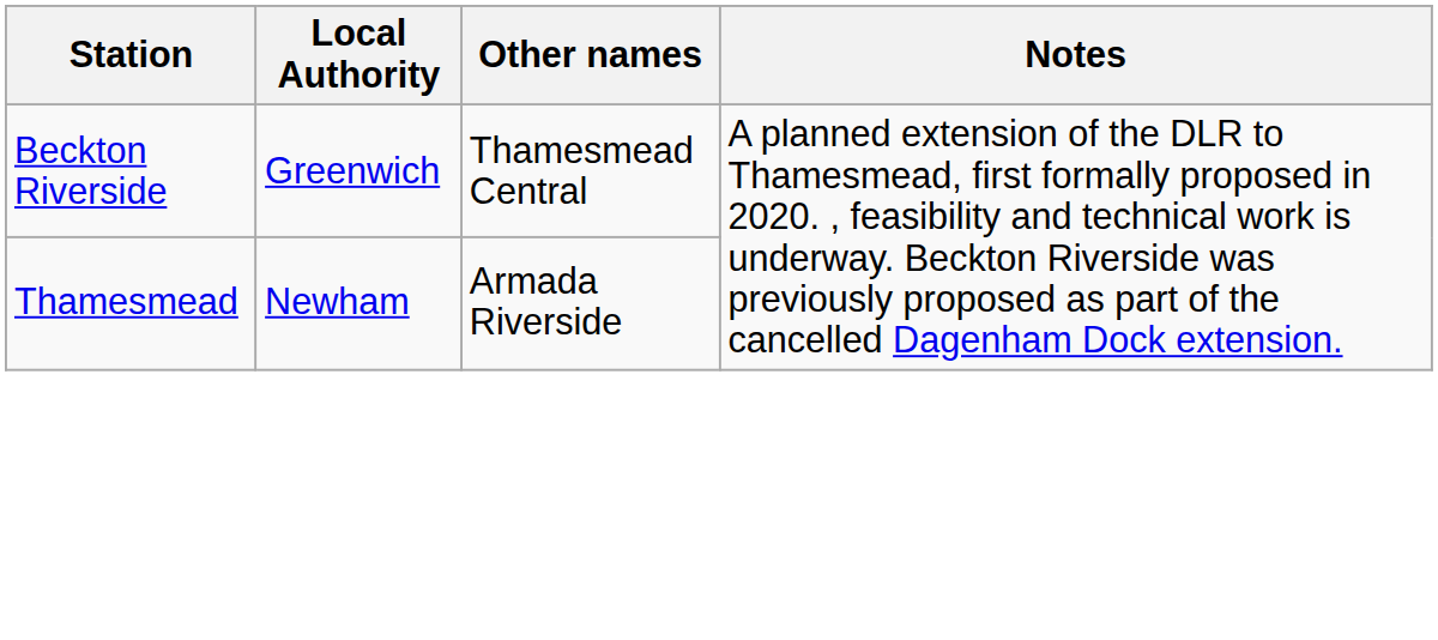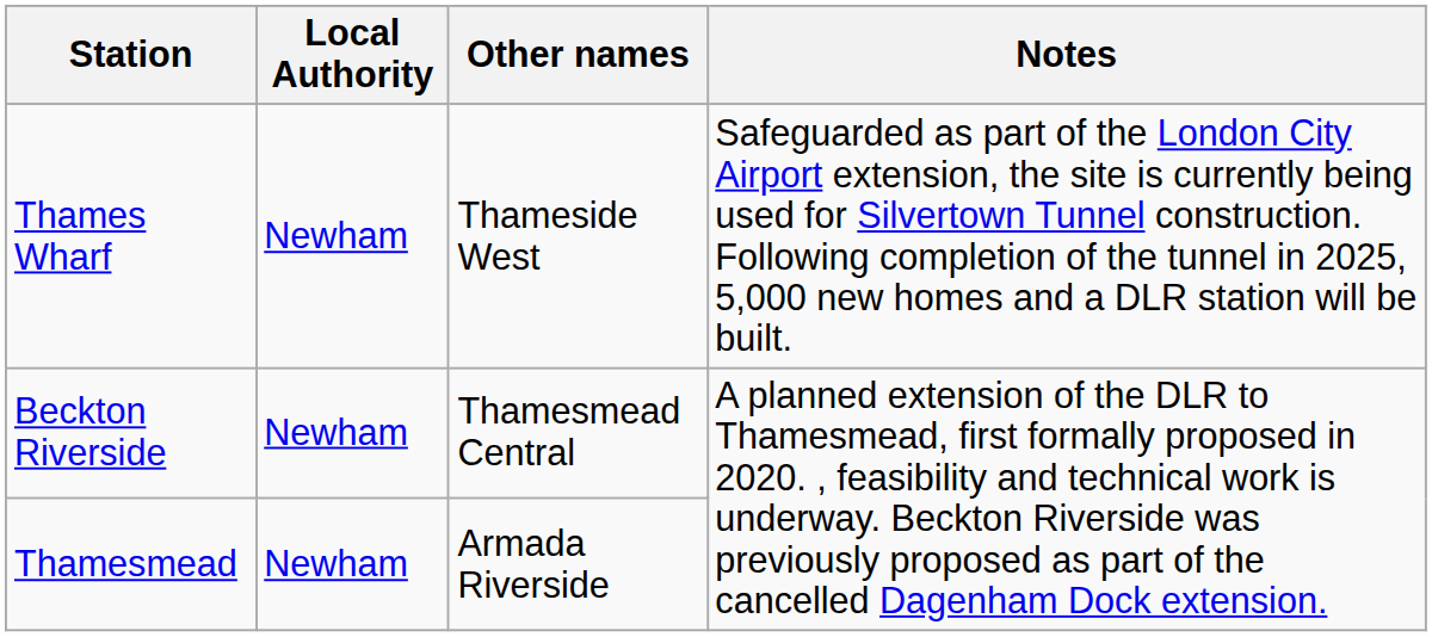 <table class="wikitable" width="100%">
 <tr>
 <th>Station</th>
 <th>Local Authority</th>
 <th>Other names</th>
 <th>Notes</th>
 </tr>
 <tr>
+<td><a href='#'>Thames Wharf</a></td>
+<td><a href='#'>Newham</a></td>
+<td>Thameside West</td>
+<td>Safeguarded as part of the <a href='#'>London City Airport</a> extension, the site is currently being used for <a href='#'>Silvertown Tunnel</a> construction. Following completion of the tunnel in 2025, 5,000 new homes and a DLR station will be built.</td>
+</tr>
+<tr>
 <td><a href='#'>Beckton Riverside</a></td>
-<td><a href='#'>Greenwich</a></td>
+<td><a href='#'>Newham</a></td>
 <td>Thamesmead Central</td>
 <td rowspan="2">A planned extension of the DLR to Thamesmead, first formally proposed in 2020. , feasibility and technical work is underway. Beckton Riverside was previously proposed as part of the cancelled <a href='#'>Dagenham Dock extension.</a></td>
 </tr>
 <tr>
 <td><a href='#'>Thamesmead</a></td>
 <td><a href='#'>Newham</a></td>
 <td>Armada Riverside</td>
 </tr>
 </table>
